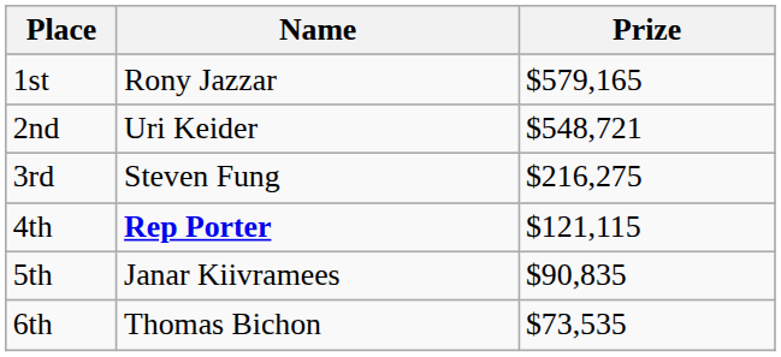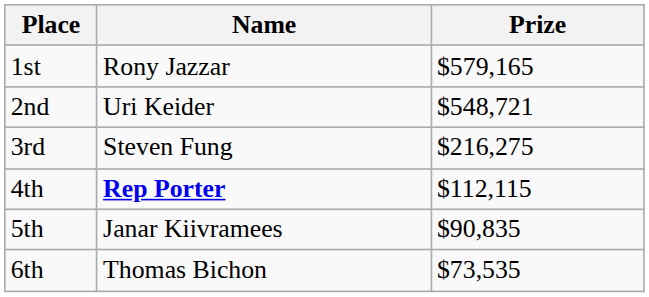 <table class="wikitable">
 <tr>
 <th width="50">Place</th>
 <th width="200">Name</th>
 <th width="125">Prize</th>
 </tr>
 <tr>
 <td>1st</td>
 <td>Rony Jazzar</td>
 <td>$579,165</td>
 </tr>
 <tr>
 <td>2nd</td>
 <td>Uri Keider</td>
 <td>$548,721</td>
 </tr>
 <tr>
 <td>3rd</td>
 <td>Steven Fung</td>
 <td>$216,275</td>
 </tr>
 <tr>
 <td>4th</td>
 <td><strong><a href='#'>Rep Porter</a></strong></td>
-<td>$121,115</td>
+<td>$112,115</td>
 </tr>
 <tr>
 <td>5th</td>
 <td>Janar Kiivramees</td>
 <td>$90,835</td>
 </tr>
 <tr>
 <td>6th</td>
 <td>Thomas Bichon</td>
 <td>$73,535</td>
 </tr>
 </table>
